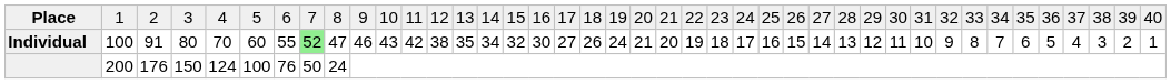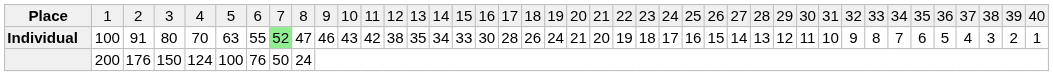 <table border="1" cellpadding="2" cellspacing="0" style="border:1px solid #C0C0C0; border-collapse:collapse; font-size:86%; margin-top:1em; text-align:center" width="950">
 <tr bgcolor="#F0F0F0">
 <td width=250><strong>Place</strong></td>
 <td width=25>1</td>
 <td width=25>2</td>
 <td width=25>3</td>
 <td width=25>4</td>
 <td width=25>5</td>
 <td width=25>6</td>
 <td width=25>7</td>
 <td width=25>8</td>
 <td width=25>9</td>
 <td width=25>10</td>
 <td width=25>11</td>
 <td width=25>12</td>
 <td width=25>13</td>
 <td width=25>14</td>
 <td width=25>15</td>
 <td width=25>16</td>
 <td width=25>17</td>
 <td width=25>18</td>
 <td width=25>19</td>
 <td width=25>20</td>
 <td width=25>21</td>
 <td width=25>22</td>
 <td width=25>23</td>
 <td width=25>24</td>
 <td width=25>25</td>
 <td width=25>26</td>
 <td width=25>27</td>
 <td width=25>28</td>
 <td width=25>29</td>
 <td width=25>30</td>
 <td width=25>31</td>
 <td width=25>32</td>
 <td width=25>33</td>
 <td width=25>34</td>
 <td width=25>35</td>
 <td width=25>36</td>
 <td width=25>37</td>
 <td width=25>38</td>
 <td width=25>39</td>
 <td width=25>40</td>
 </tr>
 <tr>
 <td bgcolor="#F0F0F0" align=left><strong>Individual</strong></td>
 <td>100</td>
 <td>91</td>
 <td>80</td>
 <td>70</td>
-<td>60</td>
+<td>63</td>
 <td>55</td>
 <td style="background: lightgreen;">52</td>
 <td>47</td>
 <td>46</td>
 <td>43</td>
 <td>42</td>
 <td>38</td>
 <td>35</td>
 <td>34</td>
-<td>32</td>
+<td>33</td>
 <td>30</td>
-<td>27</td>
+<td>28</td>
 <td>26</td>
 <td>24</td>
 <td>21</td>
 <td>20</td>
 <td>19</td>
 <td>18</td>
 <td>17</td>
 <td>16</td>
 <td>15</td>
 <td>14</td>
 <td>13</td>
 <td>12</td>
 <td>11</td>
 <td>10</td>
 <td>9</td>
 <td>8</td>
 <td>7</td>
 <td>6</td>
 <td>5</td>
 <td>4</td>
 <td>3</td>
 <td>2</td>
 <td>1</td>
 </tr>
 <tr>
 <td bgcolor="#F0F0F0" align=left></td>
 <td>200</td>
 <td>176</td>
 <td>150</td>
 <td>124</td>
 <td>100</td>
 <td>76</td>
 <td>50</td>
 <td>24</td>
 </tr>
 </table>
